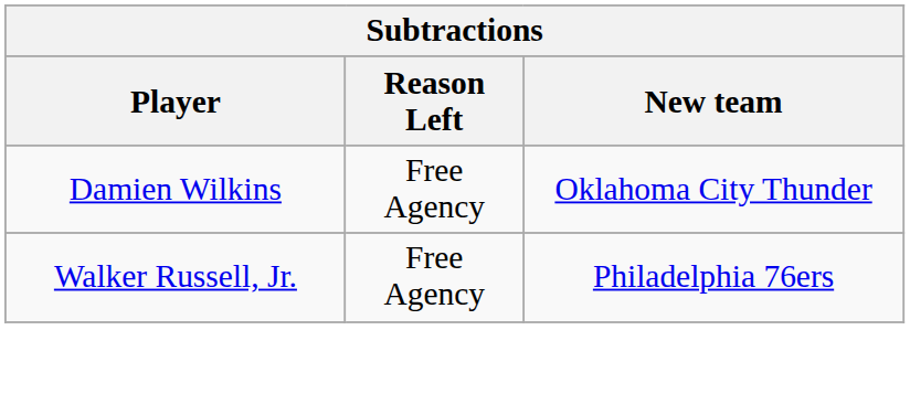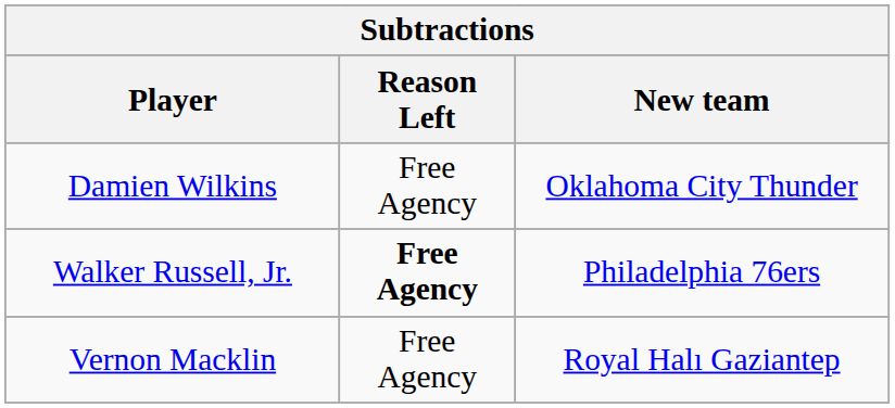 <table class="wikitable" style="text-align:center">
 <tr>
 <th colspan=3>Subtractions</th>
 </tr>
 <tr>
 <th style="width:160px">Player</th>
 <th style="width:80px">Reason Left</th>
 <th style="width:180px">New team</th>
 </tr>
 <tr>
 <td><a href='#'>Damien Wilkins</a></td>
 <td>Free Agency</td>
 <td><a href='#'>Oklahoma City Thunder</a></td>
 </tr>
 <tr>
 <td><a href='#'>Walker Russell, Jr.</a></td>
-<td>Free Agency</td>
+<td><strong>Free Agency</strong></td>
 <td><a href='#'>Philadelphia 76ers</a></td>
 </tr>
+<tr>
+<td><a href='#'>Vernon Macklin</a></td>
+<td>Free Agency</td>
+<td><a href='#'>Royal Halı Gaziantep</a> </td>
+</tr>
 </table>
